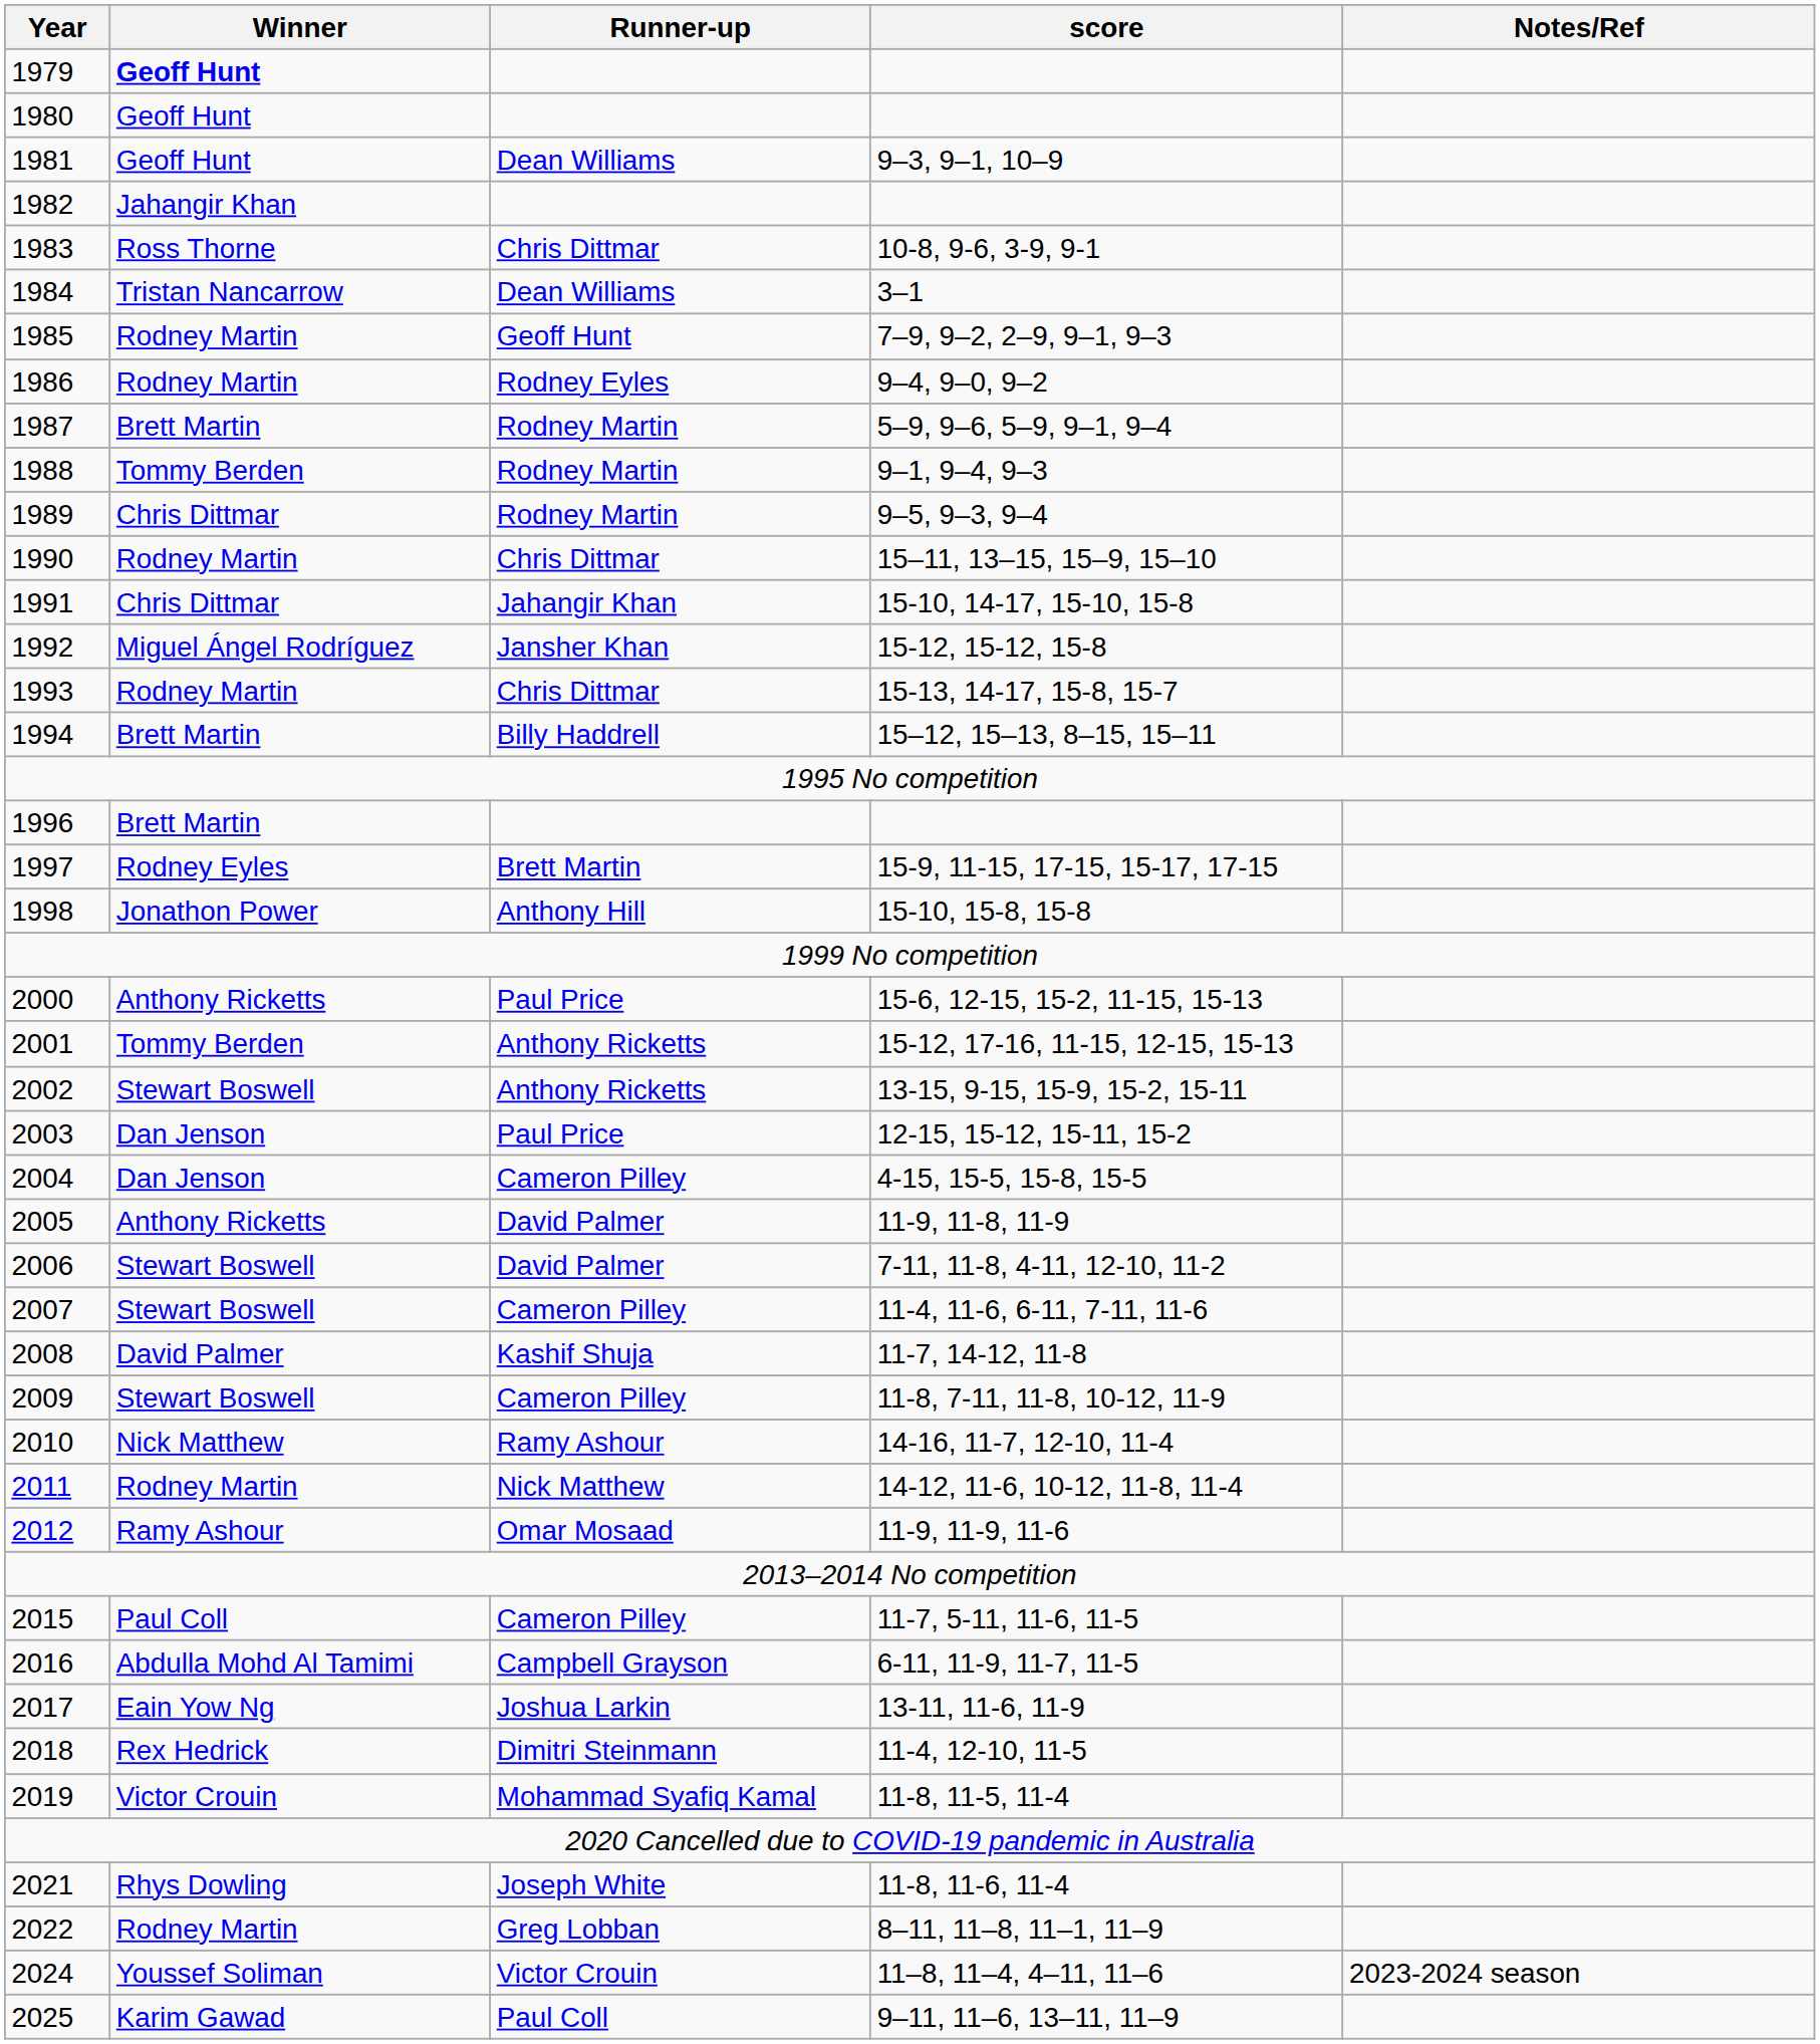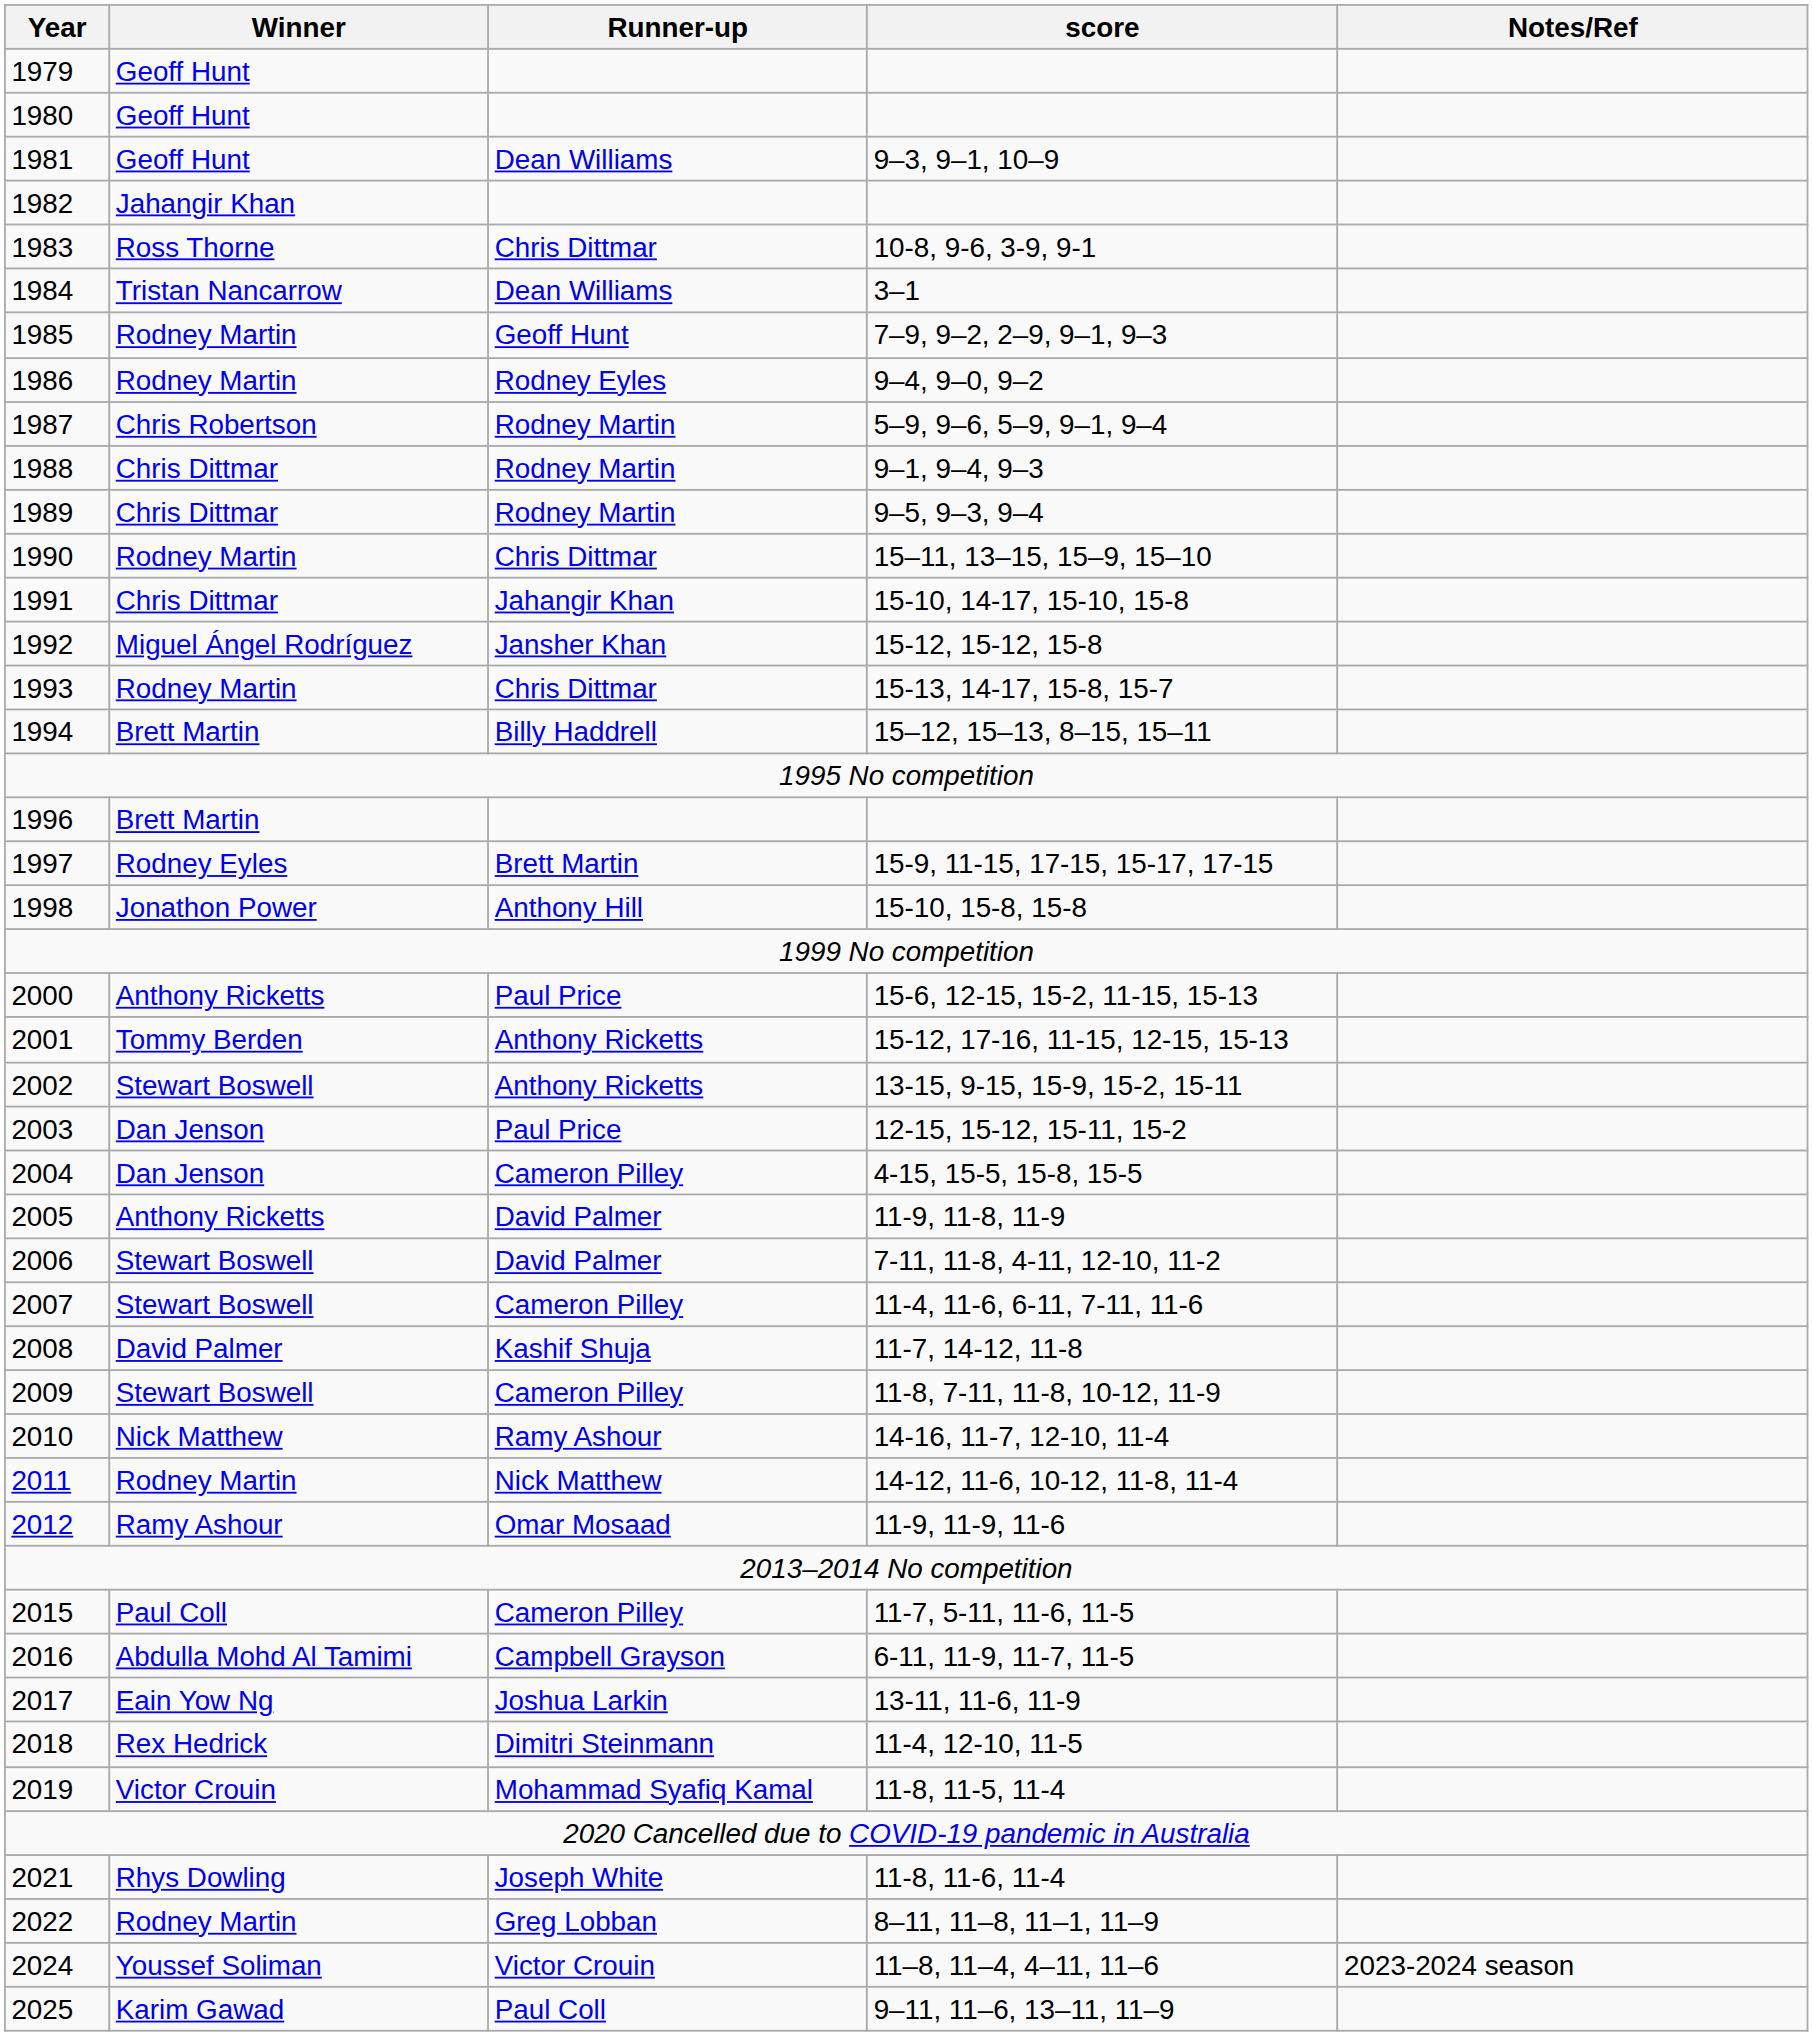 <table class="wikitable" style="font-size: 95%;">
 <tr>
 <th width=50>Year</th>
 <th width=200>Winner</th>
 <th width=200>Runner-up</th>
 <th width=250>score</th>
 <th width=250>Notes/Ref</th>
 </tr>
 <tr>
 <td>1979</td>
-<td><strong> <a href='#'>Geoff Hunt</a></strong></td>
+<td> <a href='#'>Geoff Hunt</a></td>
 <td></td>
 <td></td>
 <td></td>
 </tr>
 <tr>
 <td>1980</td>
 <td> <a href='#'>Geoff Hunt</a></td>
 <td></td>
 <td></td>
 <td></td>
 </tr>
 <tr>
 <td>1981</td>
 <td> <a href='#'>Geoff Hunt</a></td>
 <td> <a href='#'>Dean Williams</a></td>
 <td>9–3, 9–1, 10–9</td>
 <td></td>
 </tr>
 <tr>
 <td>1982</td>
 <td> <a href='#'>Jahangir Khan</a></td>
 <td></td>
 <td></td>
 <td></td>
 </tr>
 <tr>
 <td>1983</td>
 <td> <a href='#'>Ross Thorne</a></td>
 <td> <a href='#'>Chris Dittmar</a></td>
 <td>10-8, 9-6, 3-9, 9-1</td>
 <td></td>
 </tr>
 <tr>
 <td>1984</td>
 <td> <a href='#'>Tristan Nancarrow</a></td>
 <td> <a href='#'>Dean Williams</a></td>
 <td>3–1</td>
 <td></td>
 </tr>
 <tr>
 <td>1985</td>
 <td> <a href='#'>Rodney Martin</a></td>
 <td> <a href='#'>Geoff Hunt</a></td>
 <td>7–9, 9–2, 2–9, 9–1, 9–3</td>
 <td></td>
 </tr>
 <tr>
 <td>1986</td>
 <td> <a href='#'>Rodney Martin</a></td>
 <td> <a href='#'>Rodney Eyles</a></td>
 <td>9–4, 9–0, 9–2</td>
 <td></td>
 </tr>
 <tr>
 <td>1987</td>
-<td> <a href='#'>Brett Martin</a></td>
+<td> <a href='#'>Chris Robertson</a></td>
 <td> <a href='#'>Rodney Martin</a></td>
 <td>5–9, 9–6, 5–9, 9–1, 9–4</td>
 <td></td>
 </tr>
 <tr>
 <td>1988</td>
-<td> <a href='#'>Tommy Berden</a></td>
+<td> <a href='#'>Chris Dittmar</a></td>
 <td> <a href='#'>Rodney Martin</a></td>
 <td>9–1, 9–4, 9–3</td>
 <td></td>
 </tr>
 <tr>
 <td>1989</td>
 <td> <a href='#'>Chris Dittmar</a></td>
 <td> <a href='#'>Rodney Martin</a></td>
 <td>9–5, 9–3, 9–4</td>
 <td></td>
 </tr>
 <tr>
 <td>1990</td>
 <td> <a href='#'>Rodney Martin</a></td>
 <td> <a href='#'>Chris Dittmar</a></td>
 <td>15–11, 13–15, 15–9, 15–10</td>
 <td></td>
 </tr>
 <tr>
 <td>1991</td>
 <td> <a href='#'>Chris Dittmar</a></td>
 <td> <a href='#'>Jahangir Khan</a></td>
 <td>15-10, 14-17, 15-10, 15-8</td>
 <td></td>
 </tr>
 <tr>
 <td>1992</td>
 <td> <a href='#'>Miguel Ángel Rodríguez</a></td>
 <td> <a href='#'>Jansher Khan</a></td>
 <td>15-12, 15-12, 15-8</td>
 <td></td>
 </tr>
 <tr>
 <td>1993</td>
 <td> <a href='#'>Rodney Martin</a></td>
 <td> <a href='#'>Chris Dittmar</a></td>
 <td>15-13, 14-17, 15-8, 15-7</td>
 <td></td>
 </tr>
 <tr>
 <td>1994</td>
 <td> <a href='#'>Brett Martin</a></td>
 <td> <a href='#'>Billy Haddrell</a></td>
 <td>15–12, 15–13, 8–15, 15–11</td>
 <td></td>
 </tr>
 <tr>
 <td colspan=5 align="center"><em>1995 No competition</em></td>
 </tr>
 <tr>
 <td>1996</td>
 <td> <a href='#'>Brett Martin</a></td>
 <td></td>
 <td></td>
 <td></td>
 </tr>
 <tr>
 <td>1997</td>
 <td> <a href='#'>Rodney Eyles</a></td>
 <td> <a href='#'>Brett Martin</a></td>
 <td>15-9, 11-15, 17-15, 15-17, 17-15</td>
 <td></td>
 </tr>
 <tr>
 <td>1998</td>
 <td> <a href='#'>Jonathon Power</a></td>
 <td> <a href='#'>Anthony Hill</a></td>
 <td>15-10, 15-8, 15-8</td>
 <td></td>
 </tr>
 <tr>
 <td colspan=5 align="center"><em>1999 No competition</em></td>
 </tr>
 <tr>
 <td>2000</td>
 <td> <a href='#'>Anthony Ricketts</a></td>
 <td> <a href='#'>Paul Price</a></td>
 <td>15-6, 12-15, 15-2, 11-15, 15-13</td>
 <td></td>
 </tr>
 <tr>
 <td>2001</td>
 <td> <a href='#'>Tommy Berden</a></td>
 <td> <a href='#'>Anthony Ricketts</a></td>
 <td>15-12, 17-16, 11-15, 12-15, 15-13</td>
 <td></td>
 </tr>
 <tr>
 <td>2002</td>
 <td> <a href='#'>Stewart Boswell</a></td>
 <td> <a href='#'>Anthony Ricketts</a></td>
 <td>13-15, 9-15, 15-9, 15-2, 15-11</td>
 <td></td>
 </tr>
 <tr>
 <td>2003</td>
 <td> <a href='#'>Dan Jenson</a></td>
 <td> <a href='#'>Paul Price</a></td>
 <td>12-15, 15-12, 15-11, 15-2</td>
 <td></td>
 </tr>
 <tr>
 <td>2004</td>
 <td> <a href='#'>Dan Jenson</a></td>
 <td> <a href='#'>Cameron Pilley</a></td>
 <td>4-15, 15-5, 15-8, 15-5</td>
 <td></td>
 </tr>
 <tr>
 <td>2005</td>
 <td> <a href='#'>Anthony Ricketts</a></td>
 <td> <a href='#'>David Palmer</a></td>
 <td>11-9, 11-8, 11-9</td>
 <td></td>
 </tr>
 <tr>
 <td>2006</td>
 <td> <a href='#'>Stewart Boswell</a></td>
 <td> <a href='#'>David Palmer</a></td>
 <td>7-11, 11-8, 4-11, 12-10, 11-2</td>
 <td></td>
 </tr>
 <tr>
 <td>2007</td>
 <td> <a href='#'>Stewart Boswell</a></td>
 <td> <a href='#'>Cameron Pilley</a></td>
 <td>11-4, 11-6, 6-11, 7-11, 11-6</td>
 <td></td>
 </tr>
 <tr>
 <td>2008</td>
 <td> <a href='#'>David Palmer</a></td>
 <td> <a href='#'>Kashif Shuja</a></td>
 <td>11-7, 14-12, 11-8</td>
 <td></td>
 </tr>
 <tr>
 <td>2009</td>
 <td> <a href='#'>Stewart Boswell</a></td>
 <td> <a href='#'>Cameron Pilley</a></td>
 <td>11-8, 7-11, 11-8, 10-12, 11-9</td>
 <td></td>
 </tr>
 <tr>
 <td>2010</td>
 <td> <a href='#'>Nick Matthew</a></td>
 <td> <a href='#'>Ramy Ashour</a></td>
 <td>14-16, 11-7, 12-10, 11-4</td>
 <td></td>
 </tr>
 <tr>
 <td><a href='#'>2011</a></td>
 <td> <a href='#'>Rodney Martin</a></td>
 <td> <a href='#'>Nick Matthew</a></td>
 <td>14-12, 11-6, 10-12, 11-8, 11-4</td>
 <td></td>
 </tr>
 <tr>
 <td><a href='#'>2012</a></td>
 <td> <a href='#'>Ramy Ashour</a></td>
 <td> <a href='#'>Omar Mosaad</a></td>
 <td>11-9, 11-9, 11-6</td>
 <td></td>
 </tr>
 <tr>
 <td colspan=5 align="center"><em>2013–2014 No competition</em></td>
 </tr>
 <tr>
 <td>2015</td>
 <td> <a href='#'>Paul Coll</a></td>
 <td> <a href='#'>Cameron Pilley</a></td>
 <td>11-7, 5-11, 11-6, 11-5</td>
 <td></td>
 </tr>
 <tr>
 <td>2016</td>
 <td> <a href='#'>Abdulla Mohd Al Tamimi </a></td>
 <td> <a href='#'>Campbell Grayson</a></td>
 <td>6-11, 11-9, 11-7, 11-5</td>
 <td></td>
 </tr>
 <tr>
 <td>2017</td>
 <td> <a href='#'>Eain Yow Ng</a></td>
 <td> <a href='#'>Joshua Larkin</a></td>
 <td>13-11, 11-6, 11-9</td>
 <td></td>
 </tr>
 <tr>
 <td>2018</td>
 <td> <a href='#'>Rex Hedrick</a></td>
 <td> <a href='#'>Dimitri Steinmann</a></td>
 <td>11-4, 12-10, 11-5</td>
 <td></td>
 </tr>
 <tr>
 <td>2019</td>
 <td> <a href='#'>Victor Crouin</a></td>
 <td> <a href='#'>Mohammad Syafiq Kamal</a></td>
 <td>11-8, 11-5, 11-4</td>
 <td></td>
 </tr>
 <tr>
 <td colspan=5 align="center"><em>2020 Cancelled due to <a href='#'>COVID-19 pandemic in Australia</a></em></td>
 </tr>
 <tr>
 <td>2021</td>
 <td> <a href='#'>Rhys Dowling</a></td>
 <td> <a href='#'>Joseph White</a></td>
 <td>11-8, 11-6, 11-4</td>
 </tr>
 <tr>
 <td>2022</td>
 <td> <a href='#'>Rodney Martin</a></td>
 <td> <a href='#'>Greg Lobban</a></td>
 <td>8–11, 11–8, 11–1, 11–9</td>
 <td></td>
 </tr>
 <tr>
 <td>2024</td>
 <td> <a href='#'>Youssef Soliman</a></td>
 <td> <a href='#'>Victor Crouin</a></td>
 <td>11–8, 11–4, 4–11, 11–6</td>
 <td>2023-2024 season</td>
 </tr>
 <tr>
 <td>2025</td>
 <td> <a href='#'>Karim Gawad</a></td>
 <td> <a href='#'>Paul Coll</a></td>
 <td>9–11, 11–6, 13–11, 11–9</td>
 <td></td>
 </tr>
 </table>
